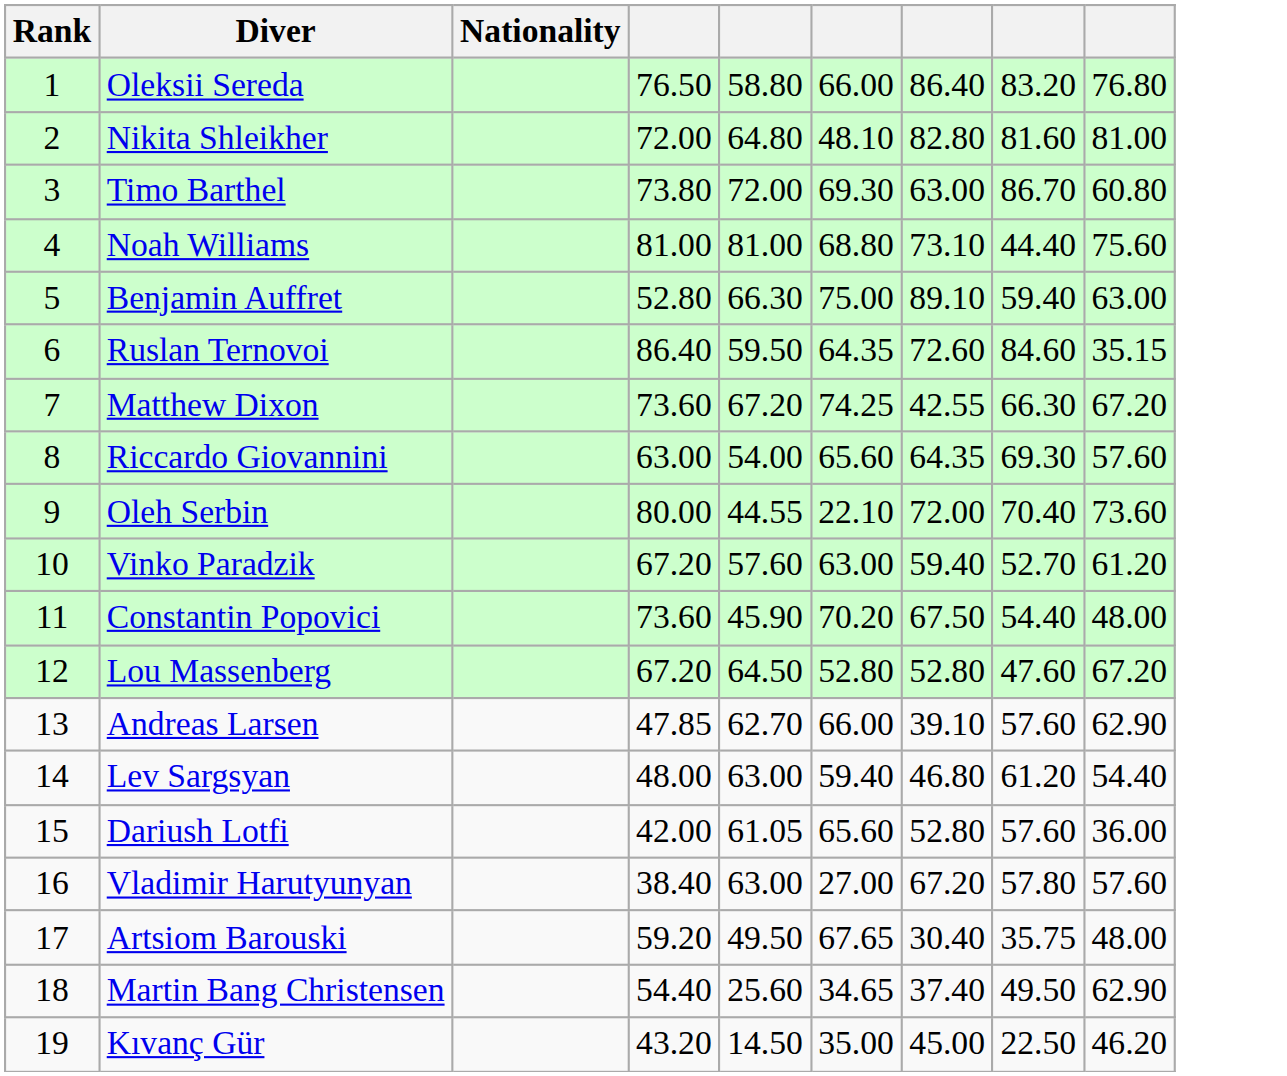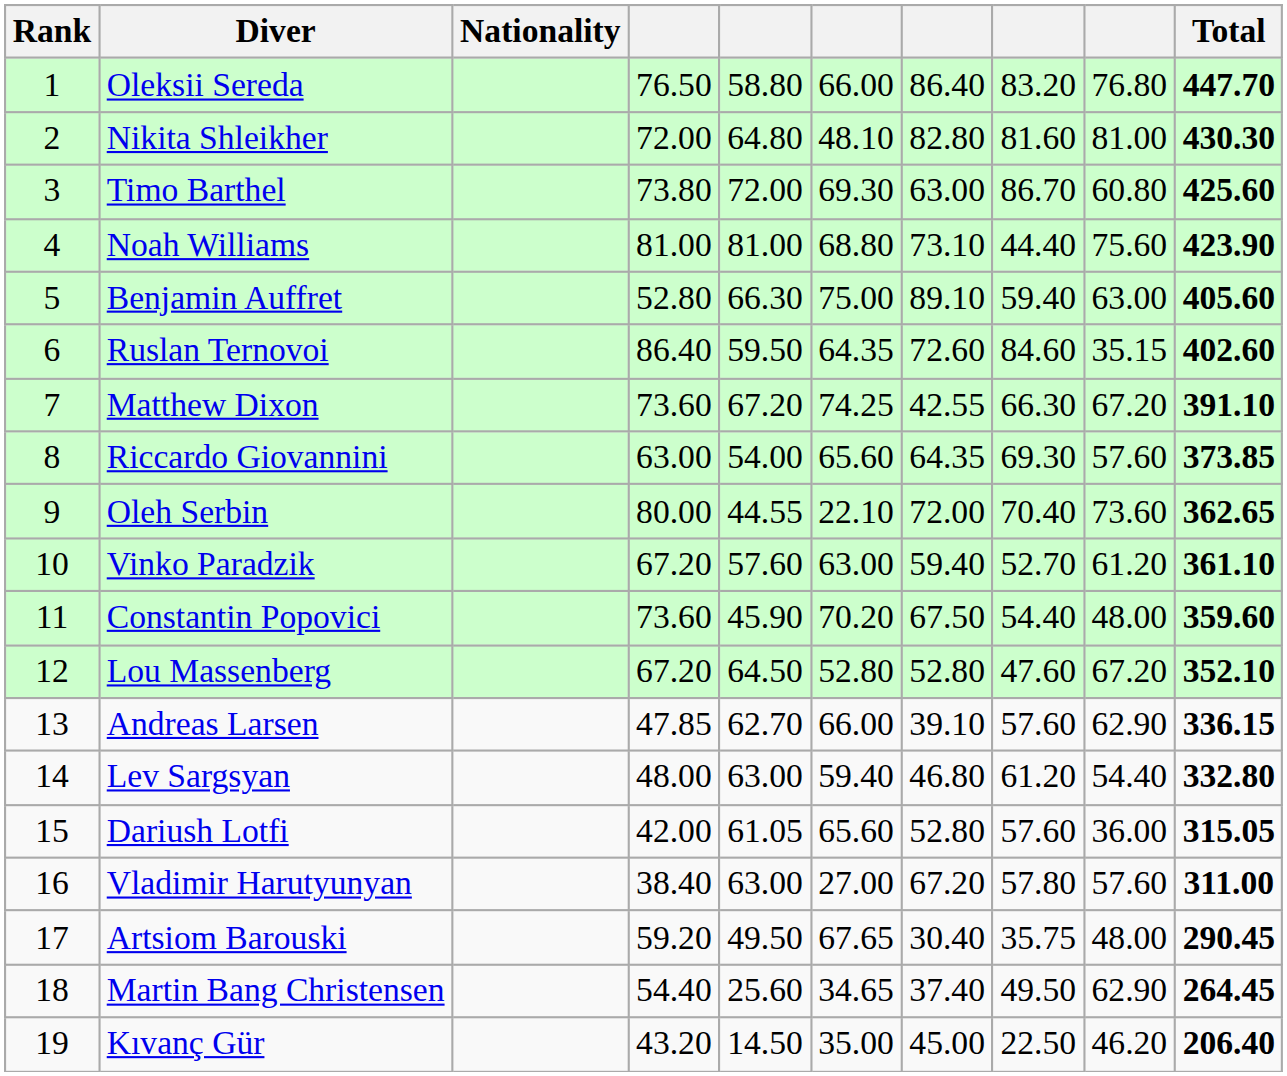 <table class="wikitable" style="text-align:center">
 <tr>
 <th>Rank</th>
 <th>Diver</th>
 <th>Nationality</th>
 <th></th>
 <th></th>
 <th></th>
 <th></th>
 <th></th>
 <th></th>
+<th>Total</th>
 </tr>
 <tr bgcolor=ccffcc>
 <td>1</td>
 <td align=left><a href='#'>Oleksii Sereda</a></td>
 <td align=left></td>
 <td>76.50</td>
 <td>58.80</td>
 <td>66.00</td>
 <td>86.40</td>
 <td>83.20</td>
 <td>76.80</td>
+<td><strong>447.70</strong></td>
 </tr>
 <tr bgcolor=ccffcc>
 <td>2</td>
 <td align=left><a href='#'>Nikita Shleikher</a></td>
 <td align=left></td>
 <td>72.00</td>
 <td>64.80</td>
 <td>48.10</td>
 <td>82.80</td>
 <td>81.60</td>
 <td>81.00</td>
+<td><strong>430.30</strong></td>
 </tr>
 <tr bgcolor=ccffcc>
 <td>3</td>
 <td align=left><a href='#'>Timo Barthel</a></td>
 <td align=left></td>
 <td>73.80</td>
 <td>72.00</td>
 <td>69.30</td>
 <td>63.00</td>
 <td>86.70</td>
 <td>60.80</td>
+<td><strong>425.60</strong></td>
 </tr>
 <tr bgcolor=ccffcc>
 <td>4</td>
 <td align=left><a href='#'>Noah Williams</a></td>
 <td align=left></td>
 <td>81.00</td>
 <td>81.00</td>
 <td>68.80</td>
 <td>73.10</td>
 <td>44.40</td>
 <td>75.60</td>
+<td><strong>423.90</strong></td>
 </tr>
 <tr bgcolor=ccffcc>
 <td>5</td>
 <td align=left><a href='#'>Benjamin Auffret</a></td>
 <td align=left></td>
 <td>52.80</td>
 <td>66.30</td>
 <td>75.00</td>
 <td>89.10</td>
 <td>59.40</td>
 <td>63.00</td>
+<td><strong>405.60</strong></td>
 </tr>
 <tr bgcolor=ccffcc>
 <td>6</td>
 <td align=left><a href='#'>Ruslan Ternovoi</a></td>
 <td align=left></td>
 <td>86.40</td>
 <td>59.50</td>
 <td>64.35</td>
 <td>72.60</td>
 <td>84.60</td>
 <td>35.15</td>
+<td><strong>402.60</strong></td>
 </tr>
 <tr bgcolor=ccffcc>
 <td>7</td>
 <td align=left><a href='#'>Matthew Dixon</a></td>
 <td align=left></td>
 <td>73.60</td>
 <td>67.20</td>
 <td>74.25</td>
 <td>42.55</td>
 <td>66.30</td>
 <td>67.20</td>
+<td><strong>391.10</strong></td>
 </tr>
 <tr bgcolor=ccffcc>
 <td>8</td>
 <td align=left><a href='#'>Riccardo Giovannini</a></td>
 <td align=left></td>
 <td>63.00</td>
 <td>54.00</td>
 <td>65.60</td>
 <td>64.35</td>
 <td>69.30</td>
 <td>57.60</td>
+<td><strong>373.85</strong></td>
 </tr>
 <tr bgcolor=ccffcc>
 <td>9</td>
 <td align=left><a href='#'>Oleh Serbin</a></td>
 <td align=left></td>
 <td>80.00</td>
 <td>44.55</td>
 <td>22.10</td>
 <td>72.00</td>
 <td>70.40</td>
 <td>73.60</td>
+<td><strong>362.65</strong></td>
 </tr>
 <tr bgcolor=ccffcc>
 <td>10</td>
 <td align=left><a href='#'>Vinko Paradzik</a></td>
 <td align=left></td>
 <td>67.20</td>
 <td>57.60</td>
 <td>63.00</td>
 <td>59.40</td>
 <td>52.70</td>
 <td>61.20</td>
+<td><strong>361.10</strong></td>
 </tr>
 <tr bgcolor=ccffcc>
 <td>11</td>
 <td align=left><a href='#'>Constantin Popovici</a></td>
 <td align=left></td>
 <td>73.60</td>
 <td>45.90</td>
 <td>70.20</td>
 <td>67.50</td>
 <td>54.40</td>
 <td>48.00</td>
+<td><strong>359.60</strong></td>
 </tr>
 <tr bgcolor=ccffcc>
 <td>12</td>
 <td align=left><a href='#'>Lou Massenberg</a></td>
 <td align=left></td>
 <td>67.20</td>
 <td>64.50</td>
 <td>52.80</td>
 <td>52.80</td>
 <td>47.60</td>
 <td>67.20</td>
+<td><strong>352.10</strong></td>
 </tr>
 <tr>
 <td>13</td>
 <td align=left><a href='#'>Andreas Larsen</a></td>
 <td align=left></td>
 <td>47.85</td>
 <td>62.70</td>
 <td>66.00</td>
 <td>39.10</td>
 <td>57.60</td>
 <td>62.90</td>
+<td><strong>336.15</strong></td>
 </tr>
 <tr>
 <td>14</td>
 <td align=left><a href='#'>Lev Sargsyan</a></td>
 <td align=left></td>
 <td>48.00</td>
 <td>63.00</td>
 <td>59.40</td>
 <td>46.80</td>
 <td>61.20</td>
 <td>54.40</td>
+<td><strong>332.80</strong></td>
 </tr>
 <tr>
 <td>15</td>
 <td align=left><a href='#'>Dariush Lotfi</a></td>
 <td align=left></td>
 <td>42.00</td>
 <td>61.05</td>
 <td>65.60</td>
 <td>52.80</td>
 <td>57.60</td>
 <td>36.00</td>
+<td><strong>315.05</strong></td>
 </tr>
 <tr>
 <td>16</td>
 <td align=left><a href='#'>Vladimir Harutyunyan</a></td>
 <td align=left></td>
 <td>38.40</td>
 <td>63.00</td>
 <td>27.00</td>
 <td>67.20</td>
 <td>57.80</td>
 <td>57.60</td>
+<td><strong>311.00</strong></td>
 </tr>
 <tr>
 <td>17</td>
 <td align=left><a href='#'>Artsiom Barouski</a></td>
 <td align=left></td>
 <td>59.20</td>
 <td>49.50</td>
 <td>67.65</td>
 <td>30.40</td>
 <td>35.75</td>
 <td>48.00</td>
+<td><strong>290.45</strong></td>
 </tr>
 <tr>
 <td>18</td>
 <td align=left><a href='#'>Martin Bang Christensen</a></td>
 <td align=left></td>
 <td>54.40</td>
 <td>25.60</td>
 <td>34.65</td>
 <td>37.40</td>
 <td>49.50</td>
 <td>62.90</td>
+<td><strong>264.45</strong></td>
 </tr>
 <tr>
 <td>19</td>
 <td align=left><a href='#'>Kıvanç Gür</a></td>
 <td align=left></td>
 <td>43.20</td>
 <td>14.50</td>
 <td>35.00</td>
 <td>45.00</td>
 <td>22.50</td>
 <td>46.20</td>
+<td><strong>206.40</strong></td>
 </tr>
 </table>
